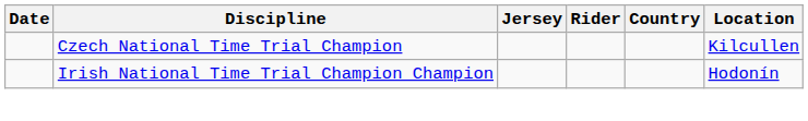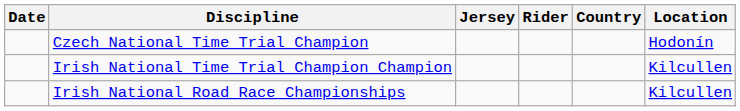 <table class="wikitable">
 <tr>
 <th>Date</th>
 <th>Discipline</th>
 <th>Jersey</th>
 <th>Rider</th>
 <th>Country</th>
 <th>Location</th>
 </tr>
 <tr>
 <td></td>
 <td><a href='#'>Czech National Time Trial Champion</a></td>
 <td></td>
 <td></td>
 <td></td>
-<td><a href='#'>Kilcullen</a></td>
+<td><a href='#'>Hodonín</a></td>
 </tr>
 <tr>
 <td></td>
 <td><a href='#'>Irish National Time Trial Champion Champion</a></td>
 <td></td>
 <td></td>
 <td></td>
-<td><a href='#'>Hodonín</a></td>
+<td><a href='#'>Kilcullen</a></td>
+</tr>
+<tr>
+<td></td>
+<td><a href='#'>Irish National Road Race Championships</a></td>
+<td></td>
+<td></td>
+<td></td>
+<td><a href='#'>Kilcullen</a></td>
 </tr>
 </table>
